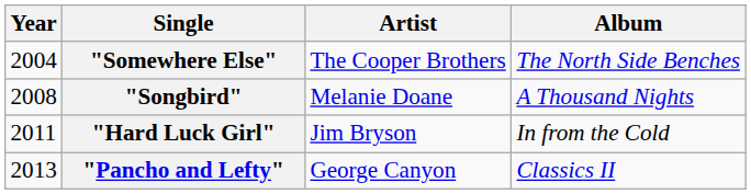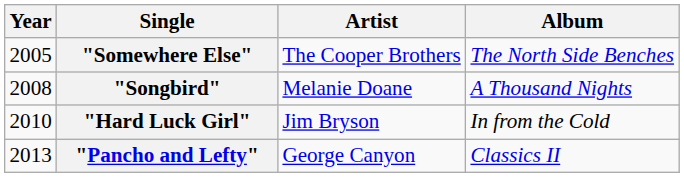 <table class="wikitable plainrowheaders">
 <tr>
 <th>Year</th>
 <th style="width:10em;">Single</th>
 <th>Artist</th>
 <th>Album</th>
 </tr>
 <tr>
-<td>2004</td>
+<td>2005</td>
 <th scope="row">"Somewhere Else"</th>
 <td><a href='#'>The Cooper Brothers</a></td>
 <td><em><a href='#'>The North Side Benches</a></em></td>
 </tr>
 <tr>
 <td>2008</td>
 <th scope="row">"Songbird"</th>
 <td><a href='#'>Melanie Doane</a></td>
 <td><em><a href='#'>A Thousand Nights</a></em></td>
 </tr>
 <tr>
-<td>2011</td>
+<td>2010</td>
 <th scope="row">"Hard Luck Girl"</th>
 <td><a href='#'>Jim Bryson</a></td>
 <td><em>In from the Cold</em></td>
 </tr>
 <tr>
 <td>2013</td>
 <th scope="row">"<a href='#'>Pancho and Lefty</a>"</th>
 <td><a href='#'>George Canyon</a></td>
 <td><em><a href='#'>Classics II</a></em></td>
 </tr>
 </table>
